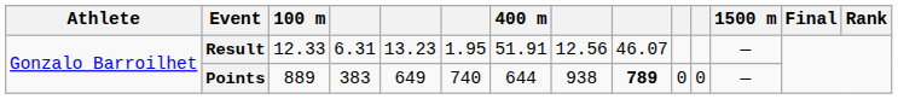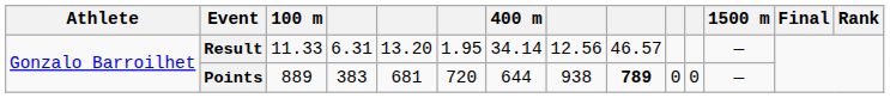 <table class="wikitable" style="font-size:90%">
 <tr>
 <th>Athlete</th>
 <th>Event</th>
 <th>100 m</th>
 <th></th>
 <th></th>
 <th></th>
 <th>400 m</th>
 <th></th>
 <th></th>
 <th></th>
 <th></th>
 <th>1500 m</th>
 <th>Final</th>
 <th>Rank</th>
 </tr>
 <tr align=center>
 <td rowspan=2 align=left><a href='#'>Gonzalo Barroilhet</a></td>
 <th style="font-size:95%">Result</th>
-<td>12.33</td>
+<td>11.33</td>
 <td>6.31</td>
-<td>13.23</td>
+<td>13.20</td>
 <td>1.95</td>
-<td>51.91</td>
+<td>34.14</td>
 <td>12.56</td>
-<td>46.07</td>
+<td>46.57</td>
 <td></td>
 <td></td>
 <td>—</td>
 <td rowspan=2 colspan=2></td>
 </tr>
 <tr align=center>
 <th style="font-size:95%">Points</th>
 <td>889</td>
 <td>383</td>
-<td>649</td>
-<td>740</td>
+<td>681</td>
+<td>720</td>
 <td>644</td>
 <td>938</td>
 <td><strong>789</strong></td>
 <td>0</td>
 <td>0</td>
 <td>—</td>
 </tr>
 </table>
